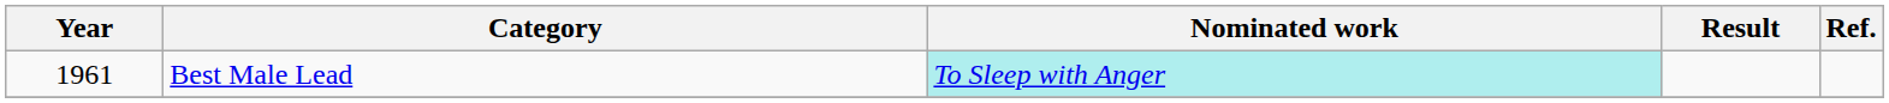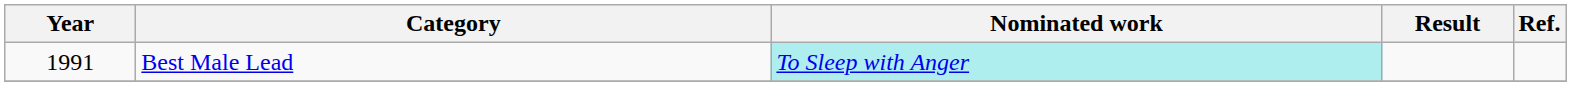 <table class=wikitable>
 <tr>
 <th scope="col" style="width:5em;">Year</th>
 <th scope="col" style="width:26em;">Category</th>
 <th scope="col" style="width:25em;">Nominated work</th>
 <th scope="col" style="width:5em;">Result</th>
 <th>Ref.</th>
 </tr>
 <tr>
-<td style="text-align:center;">1961</td>
+<td style="text-align:center;">1991</td>
 <td><a href='#'>Best Male Lead</a></td>
 <td style="background: paleturquoise;"><em><a href='#'>To Sleep with Anger</a></em></td>
 <td></td>
 <td></td>
 </tr>
 <tr>
 </tr>
 </table>
